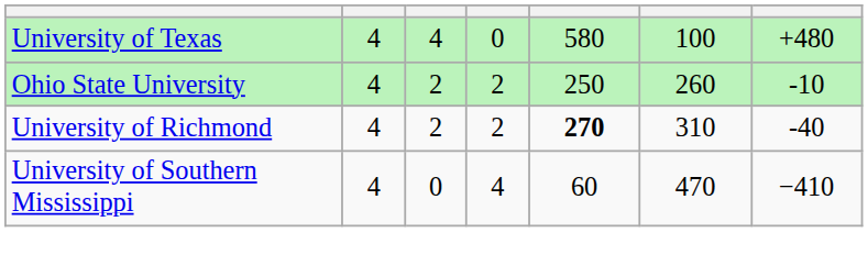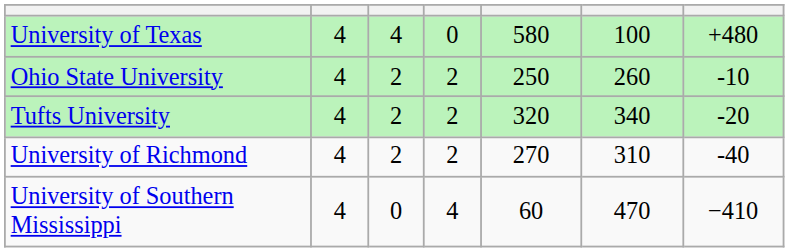 <table class="wikitable" style="text-align: center; font-size: 85%;">
 <tr>
 <th width=165></th>
 <th width=25></th>
 <th width=25></th>
 <th width=25></th>
 <th width=50></th>
 <th width=50></th>
 <th width=50></th>
 </tr>
 <tr style="background:#BBF3BB;">
 <td style="text-align:left;"><a href='#'>University of Texas</a></td>
 <td>4</td>
 <td>4</td>
 <td>0</td>
 <td>580</td>
 <td>100</td>
 <td>+480</td>
 </tr>
 <tr style="background:#BBF3BB;">
 <td style="text-align:left;"><a href='#'>Ohio State University</a></td>
 <td>4</td>
 <td>2</td>
 <td>2</td>
 <td>250</td>
 <td>260</td>
 <td>-10</td>
 </tr>
+<tr style="background:#BBF3BB;">
+<td style="text-align:left;"><a href='#'>Tufts University</a></td>
+<td>4</td>
+<td>2</td>
+<td>2</td>
+<td>320</td>
+<td>340</td>
+<td>-20</td>
+</tr>
 <tr>
 <td style="text-align:left;"><a href='#'>University of Richmond</a></td>
 <td>4</td>
 <td>2</td>
 <td>2</td>
-<td><strong>270</strong></td>
+<td>270</td>
 <td>310</td>
 <td>-40</td>
 </tr>
 <tr>
 <td style="text-align:left;"><a href='#'>University of Southern Mississippi</a></td>
 <td>4</td>
 <td>0</td>
 <td>4</td>
 <td>60</td>
 <td>470</td>
 <td>−410</td>
 </tr>
 </table>
